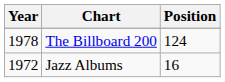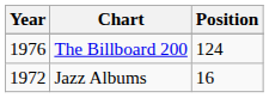 <table class="wikitable" border="1">
 <tr>
 <th>Year</th>
 <th>Chart</th>
 <th>Position</th>
 </tr>
 <tr>
 </tr>
 <tr>
-<td>1978</td>
+<td>1976</td>
 <td><a href='#'>The Billboard 200</a></td>
 <td>124</td>
 </tr>
 <tr>
 <td>1972</td>
 <td>Jazz Albums</td>
 <td>16</td>
 </tr>
 </table>
